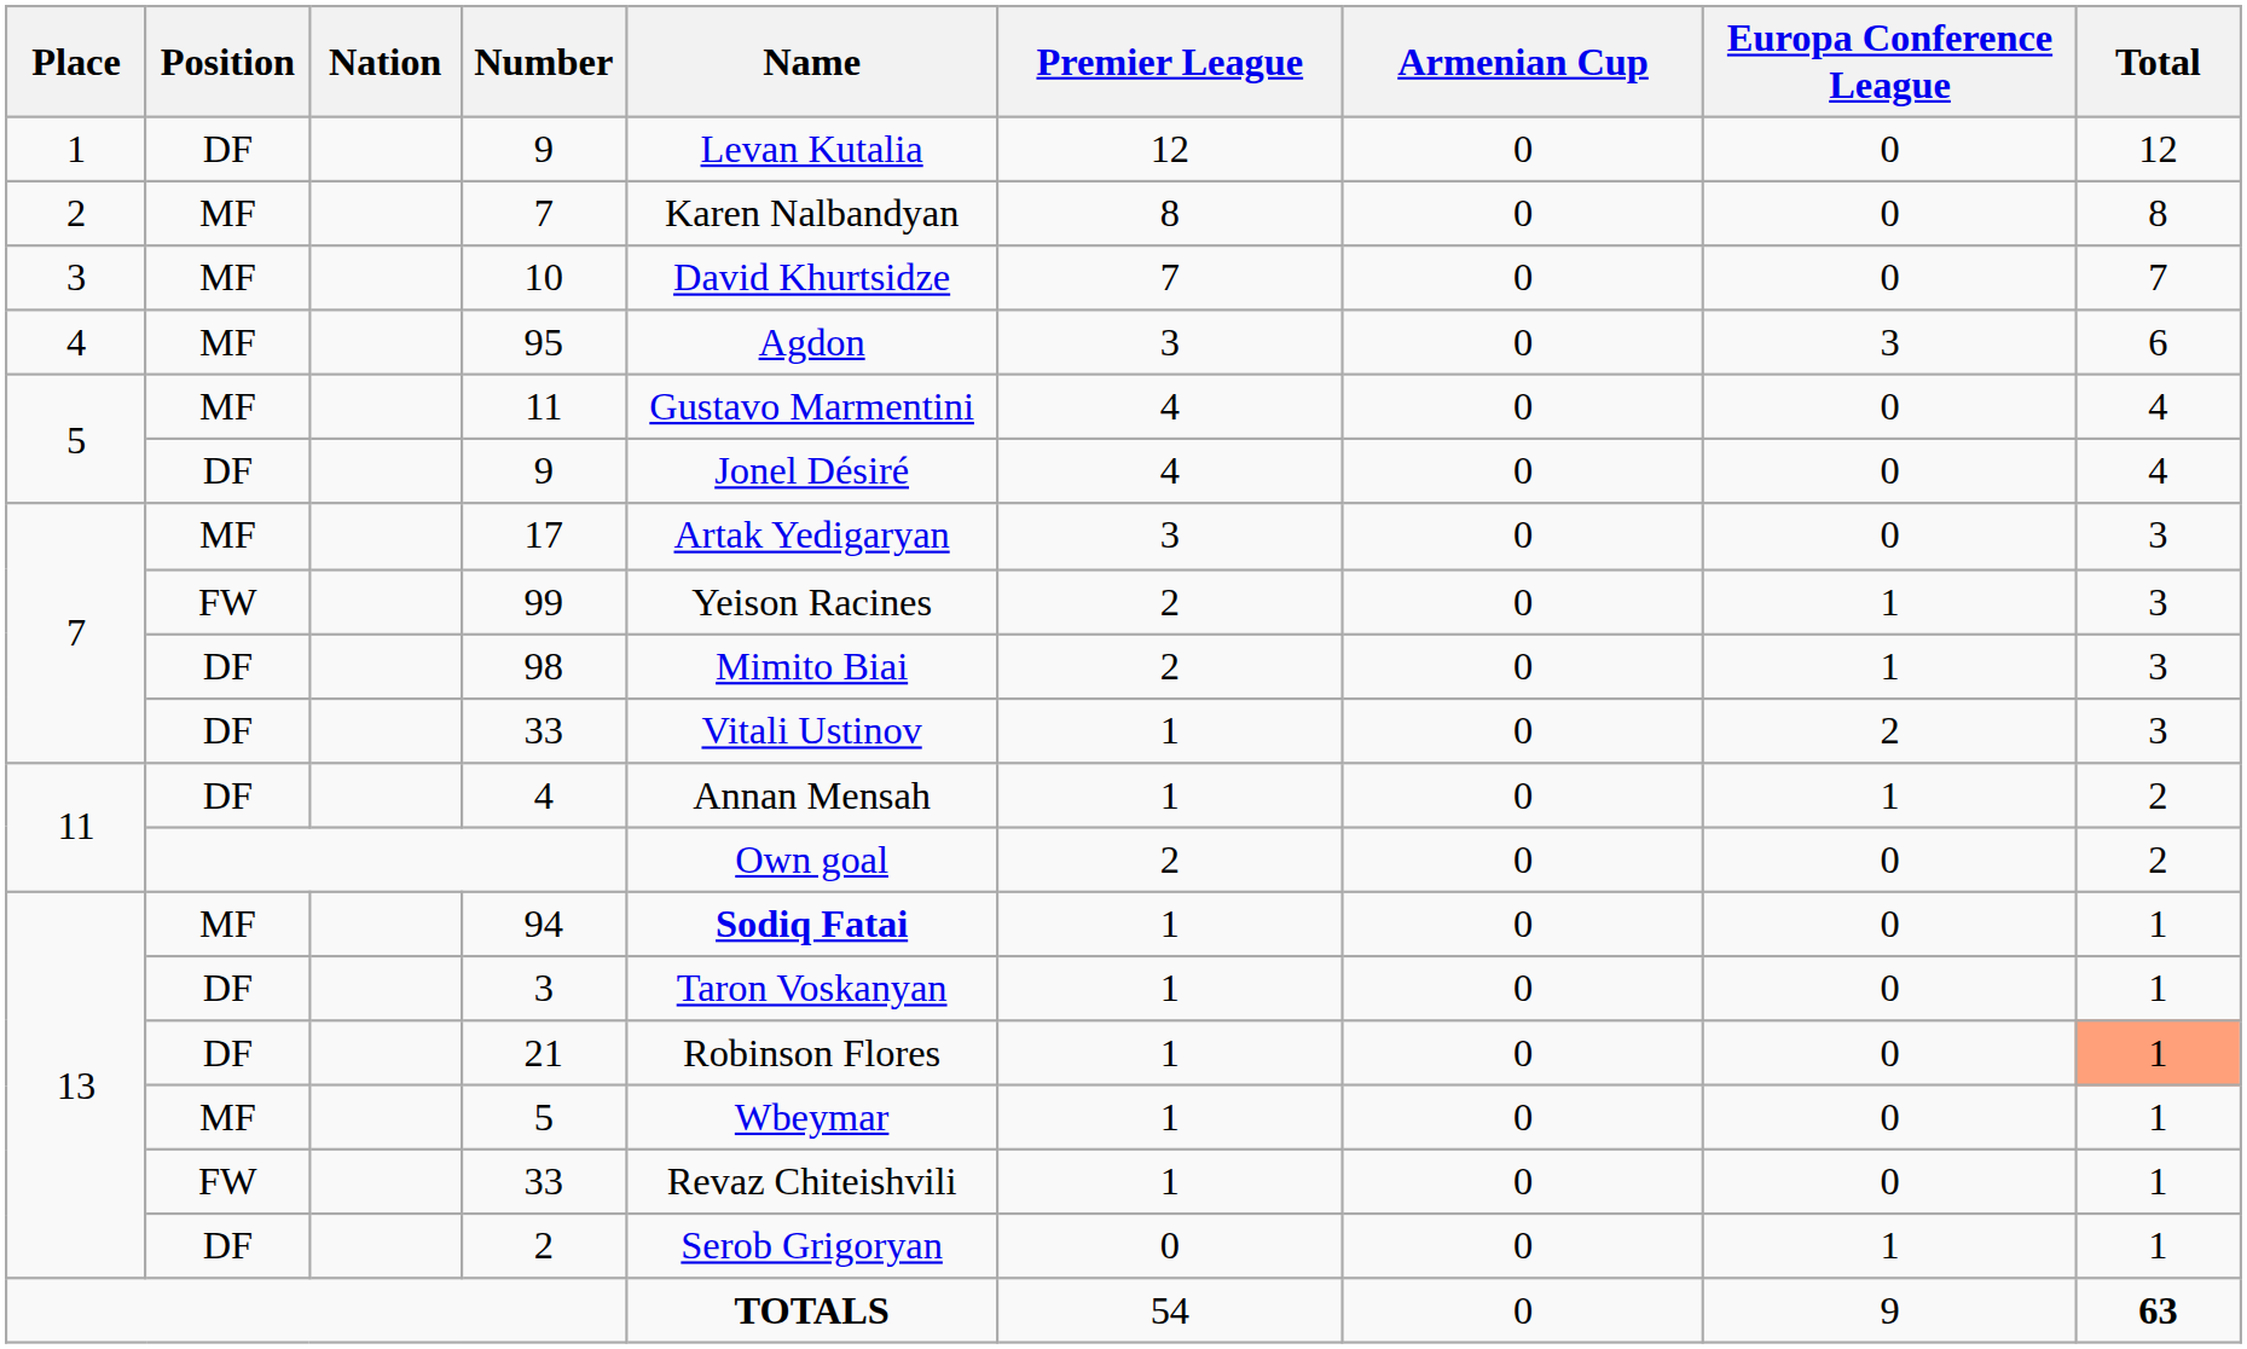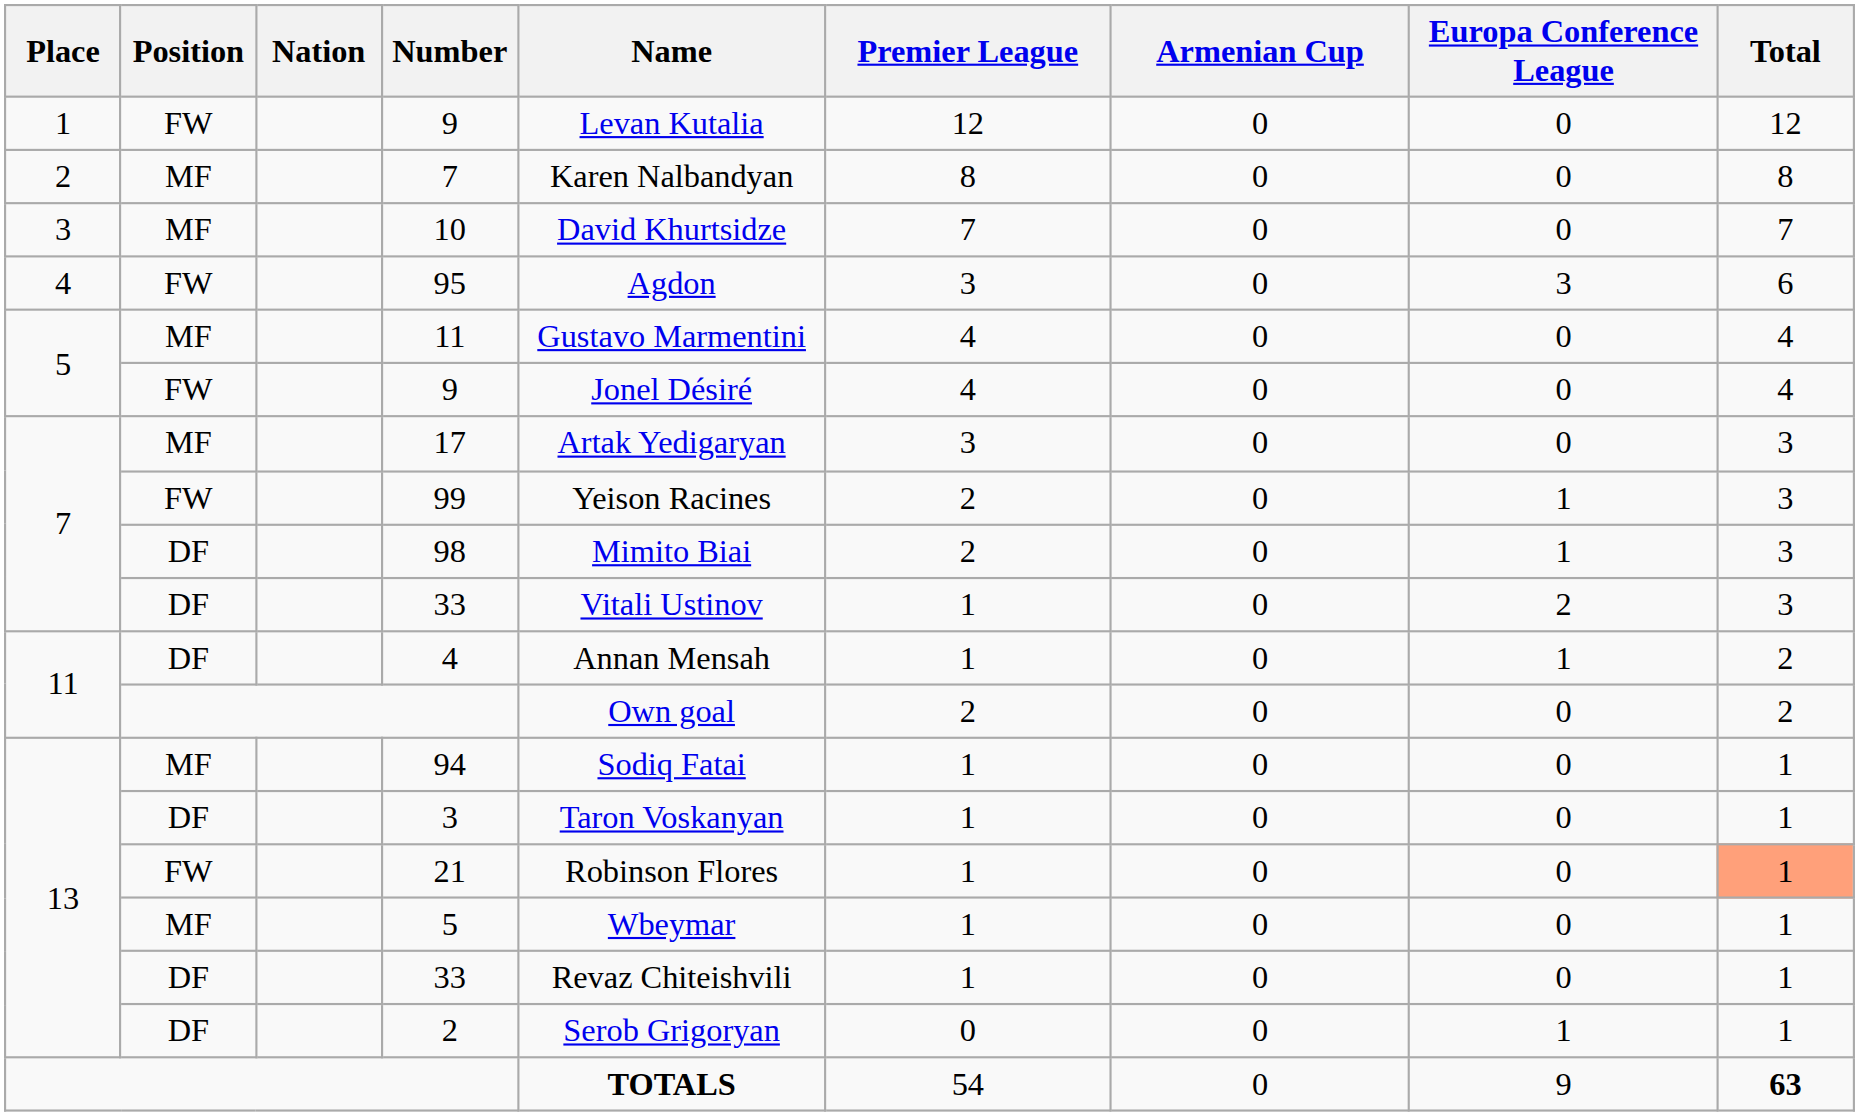 <table class="wikitable" style="font-size: 95%; text-align: center;">
 <tr>
 <th width=60>Place</th>
 <th width=60>Position</th>
 <th width=60>Nation</th>
 <th width=60>Number</th>
 <th width=200>Name</th>
 <th width=200><a href='#'>Premier League</a></th>
 <th width=200><a href='#'>Armenian Cup</a></th>
 <th width=200><a href='#'>Europa Conference League</a></th>
 <th width=80><strong>Total</strong></th>
 </tr>
 <tr>
 <td>1</td>
-<td>DF</td>
+<td>FW</td>
 <td></td>
 <td>9</td>
 <td><a href='#'>Levan Kutalia</a></td>
 <td>12</td>
 <td>0</td>
 <td>0</td>
 <td>12</td>
 </tr>
 <tr>
 <td>2</td>
 <td>MF</td>
 <td></td>
 <td>7</td>
 <td>Karen Nalbandyan</td>
 <td>8</td>
 <td>0</td>
 <td>0</td>
 <td>8</td>
 </tr>
 <tr>
 <td>3</td>
 <td>MF</td>
 <td></td>
 <td>10</td>
 <td><a href='#'>David Khurtsidze</a></td>
 <td>7</td>
 <td>0</td>
 <td>0</td>
 <td>7</td>
 </tr>
 <tr>
 <td>4</td>
-<td>MF</td>
+<td>FW</td>
 <td></td>
 <td>95</td>
 <td><a href='#'>Agdon</a></td>
 <td>3</td>
 <td>0</td>
 <td>3</td>
 <td>6</td>
 </tr>
 <tr>
 <td rowspan="2">5</td>
 <td>MF</td>
 <td></td>
 <td>11</td>
 <td><a href='#'>Gustavo Marmentini</a></td>
 <td>4</td>
 <td>0</td>
 <td>0</td>
 <td>4</td>
 </tr>
 <tr>
-<td>DF</td>
+<td>FW</td>
 <td></td>
 <td>9</td>
 <td><a href='#'>Jonel Désiré</a></td>
 <td>4</td>
 <td>0</td>
 <td>0</td>
 <td>4</td>
 </tr>
 <tr>
 <td rowspan="4">7</td>
 <td>MF</td>
 <td></td>
 <td>17</td>
 <td><a href='#'>Artak Yedigaryan</a></td>
 <td>3</td>
 <td>0</td>
 <td>0</td>
 <td>3</td>
 </tr>
 <tr>
 <td>FW</td>
 <td></td>
 <td>99</td>
 <td>Yeison Racines</td>
 <td>2</td>
 <td>0</td>
 <td>1</td>
 <td>3</td>
 </tr>
 <tr>
 <td>DF</td>
 <td></td>
 <td>98</td>
 <td><a href='#'>Mimito Biai</a></td>
 <td>2</td>
 <td>0</td>
 <td>1</td>
 <td>3</td>
 </tr>
 <tr>
 <td>DF</td>
 <td></td>
 <td>33</td>
 <td><a href='#'>Vitali Ustinov</a></td>
 <td>1</td>
 <td>0</td>
 <td>2</td>
 <td>3</td>
 </tr>
 <tr>
 <td rowspan="2">11</td>
 <td>DF</td>
 <td></td>
 <td>4</td>
 <td>Annan Mensah</td>
 <td>1</td>
 <td>0</td>
 <td>1</td>
 <td>2</td>
 </tr>
 <tr>
 <td colspan="3"></td>
 <td><a href='#'>Own goal</a></td>
 <td>2</td>
 <td>0</td>
 <td>0</td>
 <td>2</td>
 </tr>
 <tr>
 <td rowspan="6">13</td>
 <td>MF</td>
 <td></td>
 <td>94</td>
-<td><strong><a href='#'>Sodiq Fatai</a></strong></td>
+<td><a href='#'>Sodiq Fatai</a></td>
 <td>1</td>
 <td>0</td>
 <td>0</td>
 <td>1</td>
 </tr>
 <tr>
 <td>DF</td>
 <td></td>
 <td>3</td>
 <td><a href='#'>Taron Voskanyan</a></td>
 <td>1</td>
 <td>0</td>
 <td>0</td>
 <td>1</td>
 </tr>
 <tr>
-<td>DF</td>
+<td>FW</td>
 <td></td>
 <td>21</td>
 <td>Robinson Flores</td>
 <td>1</td>
 <td>0</td>
 <td>0</td>
 <td style="background: lightsalmon;">1</td>
 </tr>
 <tr>
 <td>MF</td>
 <td></td>
 <td>5</td>
 <td><a href='#'>Wbeymar</a></td>
 <td>1</td>
 <td>0</td>
 <td>0</td>
 <td>1</td>
 </tr>
 <tr>
-<td>FW</td>
+<td>DF</td>
 <td></td>
 <td>33</td>
 <td>Revaz Chiteishvili</td>
 <td>1</td>
 <td>0</td>
 <td>0</td>
 <td>1</td>
 </tr>
 <tr>
 <td>DF</td>
 <td></td>
 <td>2</td>
 <td><a href='#'>Serob Grigoryan</a></td>
 <td>0</td>
 <td>0</td>
 <td>1</td>
 <td>1</td>
 </tr>
 <tr>
 <td colspan="4"></td>
 <td><strong>TOTALS</strong></td>
 <td>54</td>
 <td>0</td>
 <td>9</td>
 <td><strong>63</strong></td>
 </tr>
 </table>
